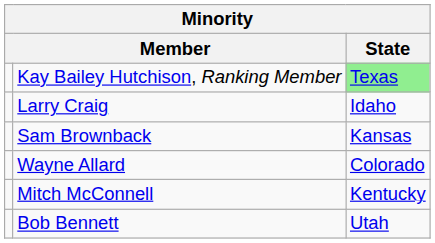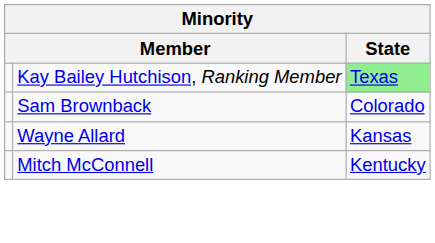 <table class=wikitable>
 <tr>
 <th colspan=3>Minority</th>
 </tr>
 <tr>
 <th colspan=2>Member</th>
 <th>State</th>
 </tr>
 <tr>
 <td></td>
 <td><a href='#'>Kay Bailey Hutchison</a>, <em>Ranking Member</em></td>
 <td style="background: lightgreen;"><a href='#'>Texas</a></td>
 </tr>
 <tr>
 <td></td>
-<td><a href='#'>Larry Craig</a></td>
-<td><a href='#'>Idaho</a></td>
-</tr>
-<tr>
-<td></td>
 <td><a href='#'>Sam Brownback</a></td>
-<td><a href='#'>Kansas</a></td>
+<td><a href='#'>Colorado</a></td>
 </tr>
 <tr>
 <td></td>
 <td><a href='#'>Wayne Allard</a></td>
-<td><a href='#'>Colorado</a></td>
+<td><a href='#'>Kansas</a></td>
 </tr>
 <tr>
 <td></td>
 <td><a href='#'>Mitch McConnell</a></td>
 <td><a href='#'>Kentucky</a></td>
 </tr>
-<tr>
-<td></td>
-<td><a href='#'>Bob Bennett</a></td>
-<td><a href='#'>Utah</a></td>
-</tr>
 </table>
